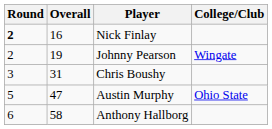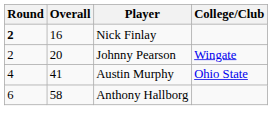 <table class="wikitable">
 <tr>
 <th>Round</th>
 <th>Overall</th>
 <th>Player</th>
 <th>College/Club</th>
 </tr>
 <tr>
 <td><strong>2</strong></td>
 <td>16</td>
 <td>Nick Finlay</td>
 <td></td>
 </tr>
 <tr>
 <td>2</td>
-<td>19</td>
+<td>20</td>
 <td>Johnny Pearson</td>
 <td><a href='#'>Wingate</a></td>
 </tr>
 <tr>
-<td>3</td>
-<td>31</td>
-<td>Chris Boushy</td>
-<td></td>
-</tr>
-<tr>
-<td>5</td>
-<td>47</td>
+<td>4</td>
+<td>41</td>
 <td>Austin Murphy</td>
 <td><a href='#'>Ohio State</a></td>
 </tr>
 <tr>
 <td>6</td>
 <td>58</td>
 <td>Anthony Hallborg</td>
 <td></td>
 </tr>
 </table>
